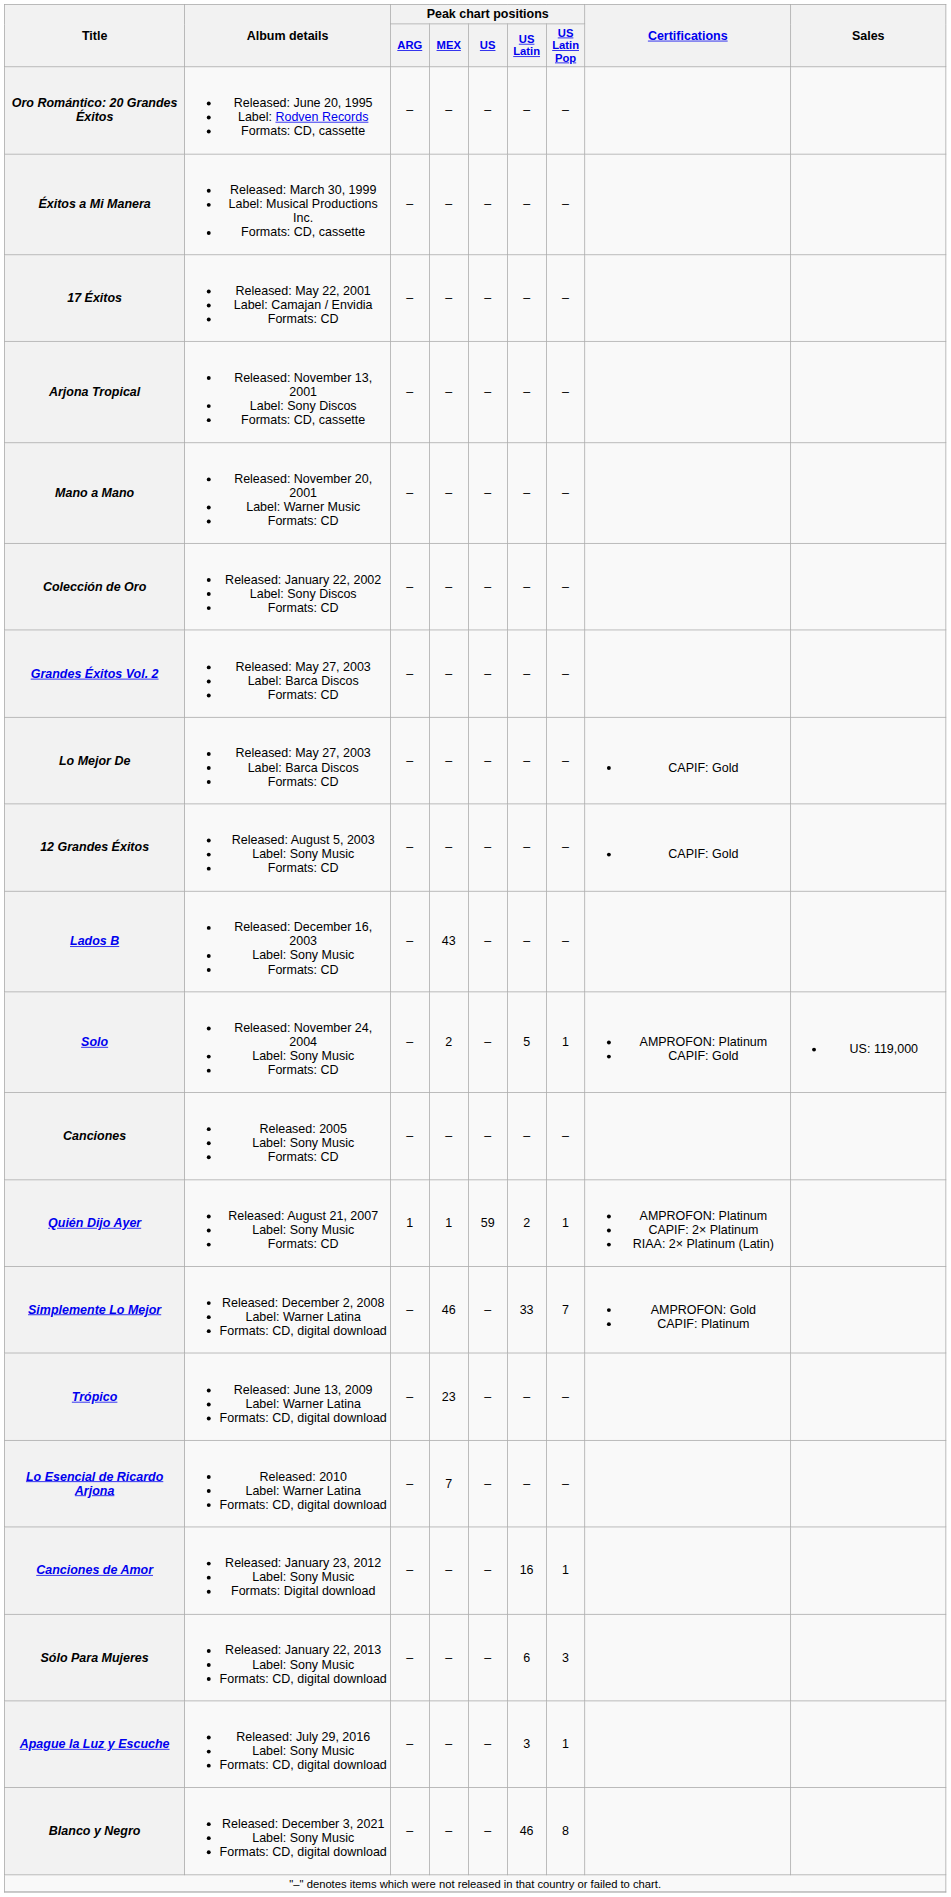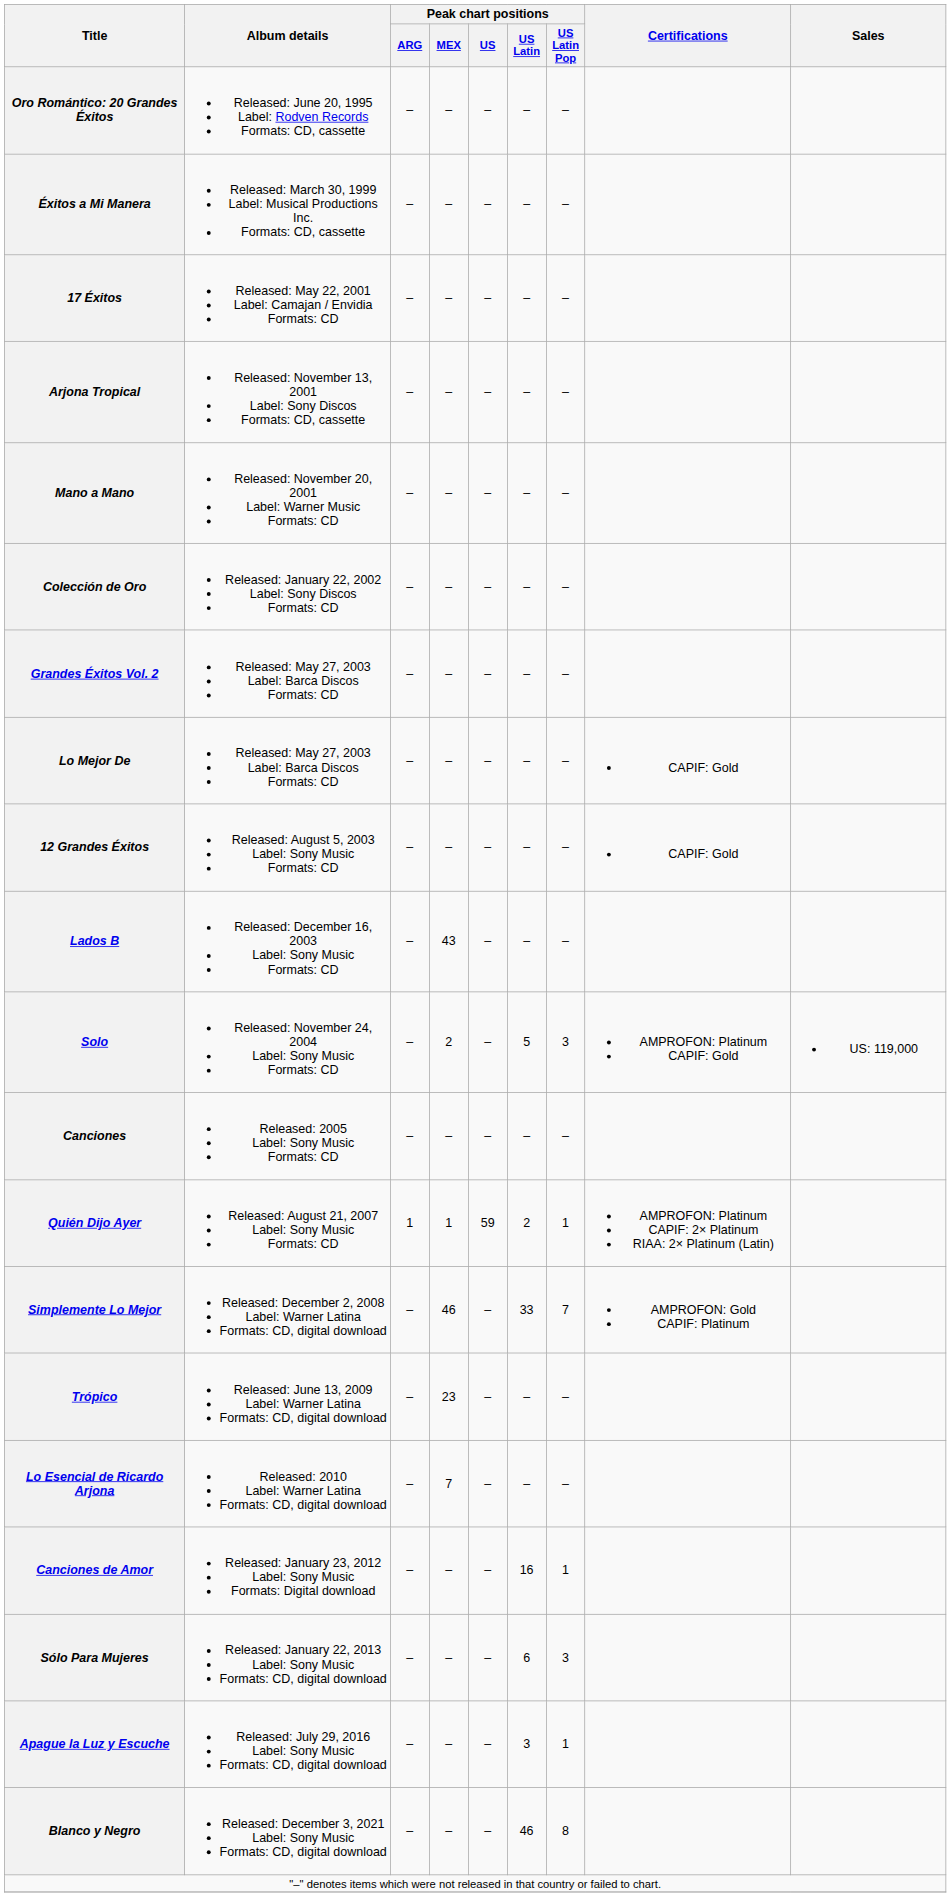 <table class="wikitable plainrowheaders" style="text-align:center;">
 <tr>
 <th scope="col" rowspan="2" style="width:14em;">Title</th>
 <th scope="col" rowspan="2" style="width:16em;">Album details</th>
 <th scope="col" colspan="5">Peak chart positions</th>
 <th scope="col" rowspan="2" style="width:16em;"><a href='#'>Certifications</a></th>
 <th scope="col" rowspan="2" style="width:12em;">Sales</th>
 </tr>
 <tr>
 <th scope="col" style="width:3em;font-size:90%;"><a href='#'>ARG</a><br></th>
 <th scope="col" style="width:3em;font-size:90%;"><a href='#'>MEX</a><br></th>
 <th scope="col" style="width:3em; font-size:90%;"><a href='#'>US</a><br></th>
 <th scope="col" style="width:3em; font-size:90%;"><a href='#'>US Latin</a><br></th>
 <th scope="col" style="width:3em; font-size:90%;"><a href='#'>US Latin Pop</a><br></th>
 </tr>
 <tr>
 <th scope="row"><em>Oro Romántico: 20 Grandes Éxitos</em></th>
 <td><br><ul><li>Released: June 20, 1995</li><li>Label: <a href='#'>Rodven Records</a></li><li>Formats: CD, cassette</li></ul></td>
 <td>–</td>
 <td>–</td>
 <td>–</td>
 <td>–</td>
 <td>–</td>
 <td></td>
 <td></td>
 </tr>
 <tr>
 <th scope="row"><em>Éxitos a Mi Manera</em></th>
 <td><br><ul><li>Released: March 30, 1999</li><li>Label: Musical Productions Inc.</li><li>Formats: CD, cassette</li></ul></td>
 <td>–</td>
 <td>–</td>
 <td>–</td>
 <td>–</td>
 <td>–</td>
 <td></td>
 <td></td>
 </tr>
 <tr>
 <th scope="row"><em>17 Éxitos</em></th>
 <td><br><ul><li>Released: May 22, 2001</li><li>Label: Camajan / Envidia</li><li>Formats: CD</li></ul></td>
 <td>–</td>
 <td>–</td>
 <td>–</td>
 <td>–</td>
 <td>–</td>
 <td></td>
 <td></td>
 </tr>
 <tr>
 <th scope="row"><em>Arjona Tropical</em><br></th>
 <td><br><ul><li>Released: November 13, 2001</li><li>Label: Sony Discos</li><li>Formats: CD, cassette</li></ul></td>
 <td>–</td>
 <td>–</td>
 <td>–</td>
 <td>–</td>
 <td>–</td>
 <td></td>
 <td></td>
 </tr>
 <tr>
 <th scope="row"><em>Mano a Mano</em><br></th>
 <td><br><ul><li>Released: November 20, 2001</li><li>Label: Warner Music</li><li>Formats: CD</li></ul></td>
 <td>–</td>
 <td>–</td>
 <td>–</td>
 <td>–</td>
 <td>–</td>
 <td></td>
 <td></td>
 </tr>
 <tr>
 <th scope="row"><em>Colección de Oro</em></th>
 <td><br><ul><li>Released: January 22, 2002</li><li>Label: Sony Discos</li><li>Formats: CD</li></ul></td>
 <td>–</td>
 <td>–</td>
 <td>–</td>
 <td>–</td>
 <td>–</td>
 <td></td>
 <td></td>
 </tr>
 <tr>
 <th scope="row"><em><a href='#'>Grandes Éxitos Vol. 2</a></em></th>
 <td><br><ul><li>Released: May 27, 2003</li><li>Label: Barca Discos</li><li>Formats: CD</li></ul></td>
 <td>–</td>
 <td>–</td>
 <td>–</td>
 <td>–</td>
 <td>–</td>
 <td></td>
 <td></td>
 </tr>
 <tr>
 <th scope="row"><em>Lo Mejor De</em></th>
 <td><br><ul><li>Released: May 27, 2003</li><li>Label: Barca Discos</li><li>Formats: CD</li></ul></td>
 <td>–</td>
 <td>–</td>
 <td>–</td>
 <td>–</td>
 <td>–</td>
 <td><br><ul><li>CAPIF: Gold</li></ul></td>
 <td></td>
 </tr>
 <tr>
 <th scope="row"><em>12 Grandes Éxitos</em></th>
 <td><br><ul><li>Released: August 5, 2003</li><li>Label: Sony Music</li><li>Formats: CD</li></ul></td>
 <td>–</td>
 <td>–</td>
 <td>–</td>
 <td>–</td>
 <td>–</td>
 <td><br><ul><li>CAPIF: Gold</li></ul></td>
 <td></td>
 </tr>
 <tr>
 <th scope="row"><em><a href='#'>Lados B</a></em></th>
 <td><br><ul><li>Released: December 16, 2003</li><li>Label: Sony Music</li><li>Formats: CD</li></ul></td>
 <td>–</td>
 <td>43</td>
 <td>–</td>
 <td>–</td>
 <td>–</td>
 <td></td>
 <td></td>
 </tr>
 <tr>
 <th scope="row"><em><a href='#'>Solo</a></em></th>
 <td><br><ul><li>Released: November 24, 2004</li><li>Label: Sony Music</li><li>Formats: CD</li></ul></td>
 <td>–</td>
 <td>2</td>
 <td>–</td>
 <td>5</td>
-<td>1</td>
+<td>3</td>
 <td><br><ul><li>AMPROFON: Platinum</li><li>CAPIF: Gold</li></ul></td>
 <td><br><ul><li>US: 119,000</li></ul></td>
 </tr>
 <tr>
 <th scope="row"><em>Canciones</em></th>
 <td><br><ul><li>Released: 2005</li><li>Label: Sony Music</li><li>Formats: CD</li></ul></td>
 <td>–</td>
 <td>–</td>
 <td>–</td>
 <td>–</td>
 <td>–</td>
 <td></td>
 <td></td>
 </tr>
 <tr>
 <th scope="row"><em><a href='#'>Quién Dijo Ayer</a></em></th>
 <td><br><ul><li>Released: August 21, 2007</li><li>Label: Sony Music</li><li>Formats: CD</li></ul></td>
 <td>1</td>
 <td>1</td>
 <td>59</td>
 <td>2</td>
 <td>1</td>
 <td><br><ul><li>AMPROFON: Platinum</li><li>CAPIF: 2× Platinum</li><li>RIAA: 2× Platinum (Latin)</li></ul></td>
 <td></td>
 </tr>
 <tr>
 <th scope="row"><em><a href='#'>Simplemente Lo Mejor</a></em></th>
 <td><br><ul><li>Released: December 2, 2008</li><li>Label: Warner Latina</li><li>Formats: CD, digital download</li></ul></td>
 <td>–</td>
 <td>46</td>
 <td>–</td>
 <td>33</td>
 <td>7</td>
 <td><br><ul><li>AMPROFON: Gold</li><li>CAPIF: Platinum</li></ul></td>
 <td></td>
 </tr>
 <tr>
 <th scope="row"><em><a href='#'>Trópico</a></em></th>
 <td><br><ul><li>Released: June 13, 2009</li><li>Label: Warner Latina</li><li>Formats: CD, digital download</li></ul></td>
 <td>–</td>
 <td>23</td>
 <td>–</td>
 <td>–</td>
 <td>–</td>
 <td></td>
 <td></td>
 </tr>
 <tr>
 <th scope="row"><em><a href='#'>Lo Esencial de Ricardo Arjona</a></em></th>
 <td><br><ul><li>Released: 2010</li><li>Label: Warner Latina</li><li>Formats: CD, digital download</li></ul></td>
 <td>–</td>
 <td>7</td>
 <td>–</td>
 <td>–</td>
 <td>–</td>
 <td></td>
 <td></td>
 </tr>
 <tr>
 <th scope="row"><em><a href='#'>Canciones de Amor</a></em></th>
 <td><br><ul><li>Released: January 23, 2012</li><li>Label: Sony Music</li><li>Formats: Digital download</li></ul></td>
 <td>–</td>
 <td>–</td>
 <td>–</td>
 <td>16</td>
 <td>1</td>
 <td></td>
 <td></td>
 </tr>
 <tr>
 <th scope="row"><em>Sólo Para Mujeres</em></th>
 <td><br><ul><li>Released: January 22, 2013</li><li>Label: Sony Music</li><li>Formats: CD, digital download</li></ul></td>
 <td>–</td>
 <td>–</td>
 <td>–</td>
 <td>6</td>
 <td>3</td>
 <td></td>
 <td></td>
 </tr>
 <tr>
 <th scope="row"><em><a href='#'>Apague la Luz y Escuche</a></em></th>
 <td><br><ul><li>Released: July 29, 2016</li><li>Label: Sony Music</li><li>Formats: CD, digital download</li></ul></td>
 <td>–</td>
 <td>–</td>
 <td>–</td>
 <td>3</td>
 <td>1</td>
 <td></td>
 <td></td>
 </tr>
 <tr>
 <th scope="row"><em>Blanco y Negro</em></th>
 <td><br><ul><li>Released: December 3, 2021</li><li>Label: Sony Music</li><li>Formats: CD, digital download</li></ul></td>
 <td>–</td>
 <td>–</td>
 <td>–</td>
 <td>46</td>
 <td>8</td>
 <td></td>
 <td></td>
 </tr>
 <tr>
 <td colspan="12" align="center" style="font-size:90%;">"–" denotes items which were not released in that country or failed to chart.</td>
 </tr>
 <tr>
 </tr>
 </table>
